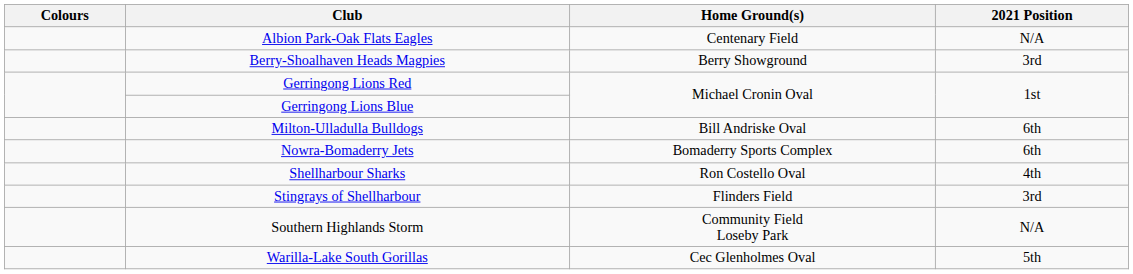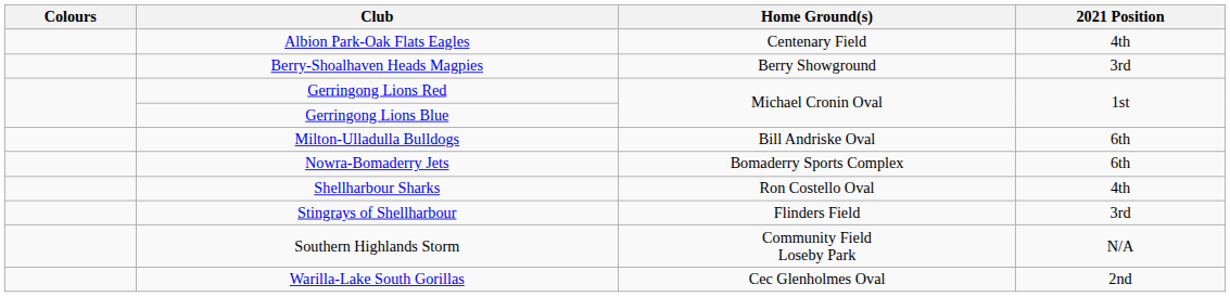 <table class="wikitable" style="width:100%; text-align:center;">
 <tr>
 <th>Colours</th>
 <th>Club</th>
 <th>Home Ground(s)</th>
 <th>2021 Position</th>
 </tr>
 <tr>
 <td></td>
 <td><a href='#'>Albion Park-Oak Flats Eagles</a></td>
 <td>Centenary Field</td>
-<td>N/A</td>
+<td>4th</td>
 </tr>
 <tr>
 <td></td>
 <td><a href='#'>Berry-Shoalhaven Heads Magpies</a></td>
 <td>Berry Showground</td>
 <td>3rd</td>
 </tr>
 <tr>
 <td rowspan="2"></td>
 <td><a href='#'>Gerringong Lions Red</a></td>
 <td rowspan="2">Michael Cronin Oval</td>
 <td rowspan="2">1st</td>
 </tr>
 <tr>
 <td><a href='#'>Gerringong Lions Blue</a></td>
 </tr>
 <tr>
 <td></td>
 <td><a href='#'>Milton-Ulladulla Bulldogs</a></td>
 <td>Bill Andriske Oval</td>
 <td>6th</td>
 </tr>
 <tr>
 <td></td>
 <td><a href='#'>Nowra-Bomaderry Jets</a></td>
 <td>Bomaderry Sports Complex</td>
 <td>6th</td>
 </tr>
 <tr>
 <td></td>
 <td><a href='#'>Shellharbour Sharks</a></td>
 <td>Ron Costello Oval</td>
 <td>4th</td>
 </tr>
 <tr>
 <td></td>
 <td><a href='#'>Stingrays of Shellharbour</a></td>
 <td>Flinders Field</td>
 <td>3rd</td>
 </tr>
 <tr>
 <td></td>
 <td>Southern Highlands Storm</td>
 <td>Community Field<br>Loseby Park</td>
 <td>N/A</td>
 </tr>
 <tr>
 <td></td>
 <td><a href='#'>Warilla-Lake South Gorillas</a></td>
 <td>Cec Glenholmes Oval</td>
-<td>5th</td>
+<td>2nd</td>
 </tr>
 </table>
